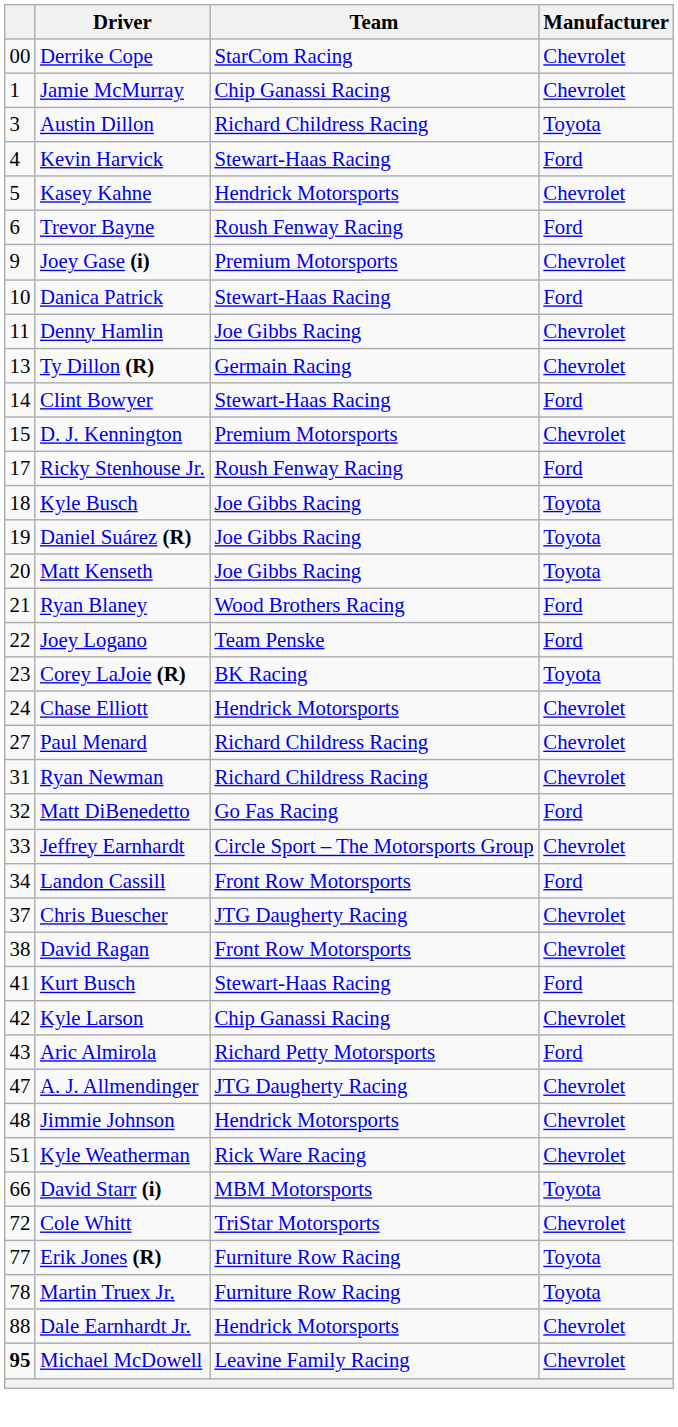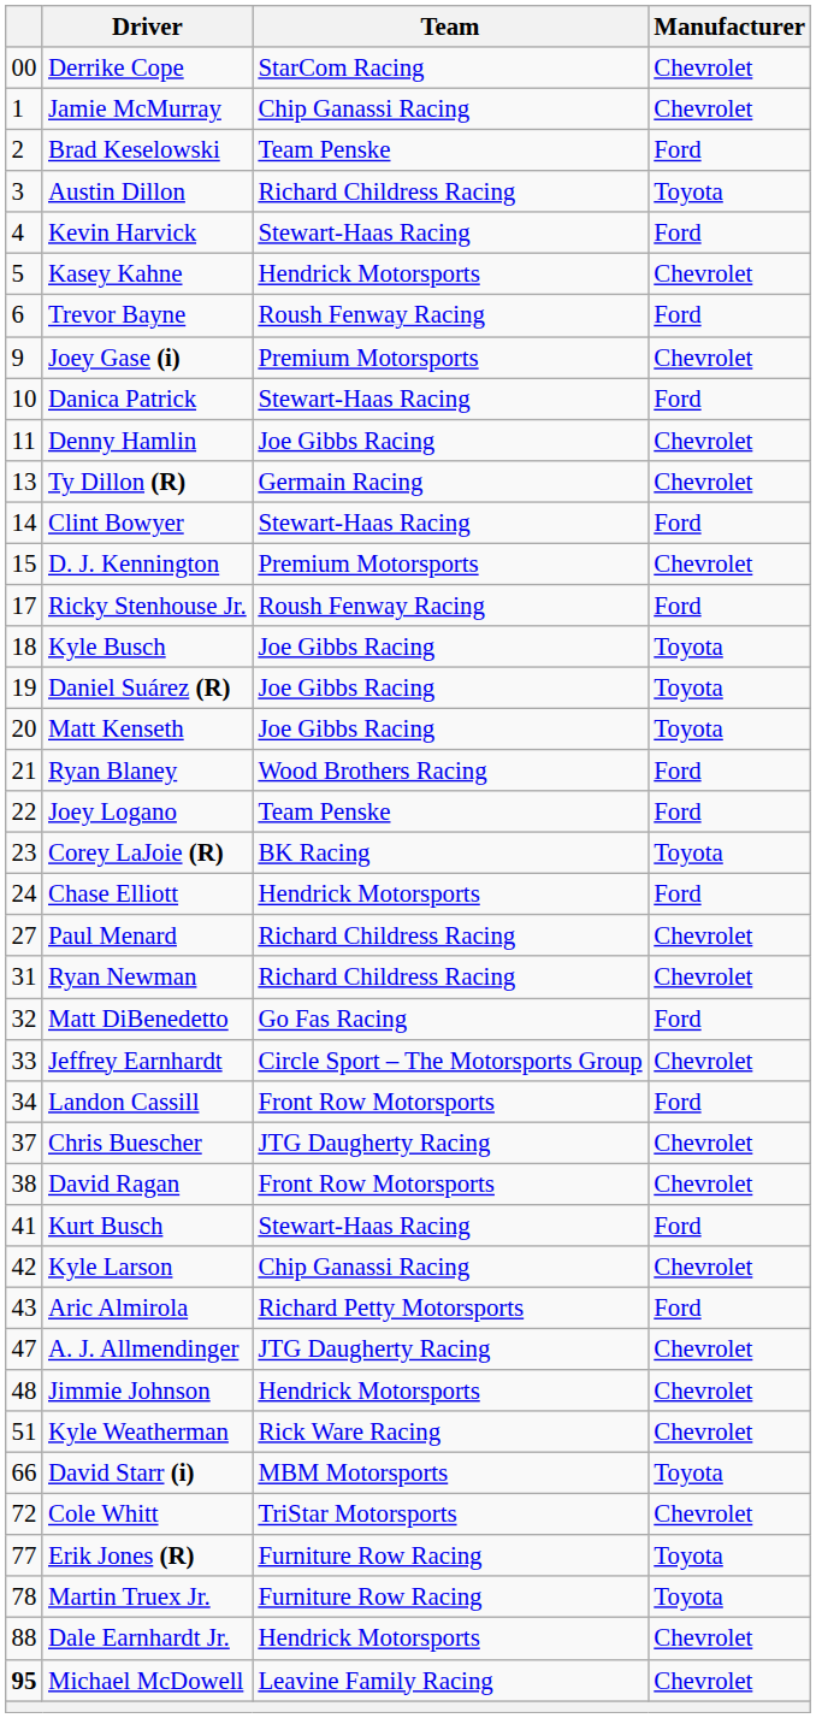 <table class="wikitable" style="font-size:95%">
 <tr>
 <th></th>
 <th>Driver</th>
 <th>Team</th>
 <th>Manufacturer</th>
 </tr>
 <tr>
 <td>00</td>
 <td><a href='#'>Derrike Cope</a></td>
 <td><a href='#'>StarCom Racing</a></td>
 <td><a href='#'>Chevrolet</a></td>
 </tr>
 <tr>
 <td>1</td>
 <td><a href='#'>Jamie McMurray</a></td>
 <td><a href='#'>Chip Ganassi Racing</a></td>
 <td><a href='#'>Chevrolet</a></td>
+</tr>
+<tr>
+<td>2</td>
+<td><a href='#'>Brad Keselowski</a></td>
+<td><a href='#'>Team Penske</a></td>
+<td><a href='#'>Ford</a></td>
 </tr>
 <tr>
 <td>3</td>
 <td><a href='#'>Austin Dillon</a></td>
 <td><a href='#'>Richard Childress Racing</a></td>
 <td><a href='#'>Toyota</a></td>
 </tr>
 <tr>
 <td>4</td>
 <td><a href='#'>Kevin Harvick</a></td>
 <td><a href='#'>Stewart-Haas Racing</a></td>
 <td><a href='#'>Ford</a></td>
 </tr>
 <tr>
 <td>5</td>
 <td><a href='#'>Kasey Kahne</a></td>
 <td><a href='#'>Hendrick Motorsports</a></td>
 <td><a href='#'>Chevrolet</a></td>
 </tr>
 <tr>
 <td>6</td>
 <td><a href='#'>Trevor Bayne</a></td>
 <td><a href='#'>Roush Fenway Racing</a></td>
 <td><a href='#'>Ford</a></td>
 </tr>
 <tr>
 <td>9</td>
 <td><a href='#'>Joey Gase</a> <strong>(i)</strong></td>
 <td><a href='#'>Premium Motorsports</a></td>
 <td><a href='#'>Chevrolet</a></td>
 </tr>
 <tr>
 <td>10</td>
 <td><a href='#'>Danica Patrick</a></td>
 <td><a href='#'>Stewart-Haas Racing</a></td>
 <td><a href='#'>Ford</a></td>
 </tr>
 <tr>
 <td>11</td>
 <td><a href='#'>Denny Hamlin</a></td>
 <td><a href='#'>Joe Gibbs Racing</a></td>
 <td><a href='#'>Chevrolet</a></td>
 </tr>
 <tr>
 <td>13</td>
 <td><a href='#'>Ty Dillon</a> <strong>(R)</strong></td>
 <td><a href='#'>Germain Racing</a></td>
 <td><a href='#'>Chevrolet</a></td>
 </tr>
 <tr>
 <td>14</td>
 <td><a href='#'>Clint Bowyer</a></td>
 <td><a href='#'>Stewart-Haas Racing</a></td>
 <td><a href='#'>Ford</a></td>
 </tr>
 <tr>
 <td>15</td>
 <td><a href='#'>D. J. Kennington</a></td>
 <td><a href='#'>Premium Motorsports</a></td>
 <td><a href='#'>Chevrolet</a></td>
 </tr>
 <tr>
 <td>17</td>
 <td><a href='#'>Ricky Stenhouse Jr.</a></td>
 <td><a href='#'>Roush Fenway Racing</a></td>
 <td><a href='#'>Ford</a></td>
 </tr>
 <tr>
 <td>18</td>
 <td><a href='#'>Kyle Busch</a></td>
 <td><a href='#'>Joe Gibbs Racing</a></td>
 <td><a href='#'>Toyota</a></td>
 </tr>
 <tr>
 <td>19</td>
 <td><a href='#'>Daniel Suárez</a> <strong>(R)</strong></td>
 <td><a href='#'>Joe Gibbs Racing</a></td>
 <td><a href='#'>Toyota</a></td>
 </tr>
 <tr>
 <td>20</td>
 <td><a href='#'>Matt Kenseth</a></td>
 <td><a href='#'>Joe Gibbs Racing</a></td>
 <td><a href='#'>Toyota</a></td>
 </tr>
 <tr>
 <td>21</td>
 <td><a href='#'>Ryan Blaney</a></td>
 <td><a href='#'>Wood Brothers Racing</a></td>
 <td><a href='#'>Ford</a></td>
 </tr>
 <tr>
 <td>22</td>
 <td><a href='#'>Joey Logano</a></td>
 <td><a href='#'>Team Penske</a></td>
 <td><a href='#'>Ford</a></td>
 </tr>
 <tr>
 <td>23</td>
 <td><a href='#'>Corey LaJoie</a> <strong>(R)</strong></td>
 <td><a href='#'>BK Racing</a></td>
 <td><a href='#'>Toyota</a></td>
 </tr>
 <tr>
 <td>24</td>
 <td><a href='#'>Chase Elliott</a></td>
 <td><a href='#'>Hendrick Motorsports</a></td>
-<td><a href='#'>Chevrolet</a></td>
+<td><a href='#'>Ford</a></td>
 </tr>
 <tr>
 <td>27</td>
 <td><a href='#'>Paul Menard</a></td>
 <td><a href='#'>Richard Childress Racing</a></td>
 <td><a href='#'>Chevrolet</a></td>
 </tr>
 <tr>
 <td>31</td>
 <td><a href='#'>Ryan Newman</a></td>
 <td><a href='#'>Richard Childress Racing</a></td>
 <td><a href='#'>Chevrolet</a></td>
 </tr>
 <tr>
 <td>32</td>
 <td><a href='#'>Matt DiBenedetto</a></td>
 <td><a href='#'>Go Fas Racing</a></td>
 <td><a href='#'>Ford</a></td>
 </tr>
 <tr>
 <td>33</td>
 <td><a href='#'>Jeffrey Earnhardt</a></td>
 <td><a href='#'>Circle Sport – The Motorsports Group</a></td>
 <td><a href='#'>Chevrolet</a></td>
 </tr>
 <tr>
 <td>34</td>
 <td><a href='#'>Landon Cassill</a></td>
 <td><a href='#'>Front Row Motorsports</a></td>
 <td><a href='#'>Ford</a></td>
 </tr>
 <tr>
 <td>37</td>
 <td><a href='#'>Chris Buescher</a></td>
 <td><a href='#'>JTG Daugherty Racing</a></td>
 <td><a href='#'>Chevrolet</a></td>
 </tr>
 <tr>
 <td>38</td>
 <td><a href='#'>David Ragan</a></td>
 <td><a href='#'>Front Row Motorsports</a></td>
 <td><a href='#'>Chevrolet</a></td>
 </tr>
 <tr>
 <td>41</td>
 <td><a href='#'>Kurt Busch</a></td>
 <td><a href='#'>Stewart-Haas Racing</a></td>
 <td><a href='#'>Ford</a></td>
 </tr>
 <tr>
 <td>42</td>
 <td><a href='#'>Kyle Larson</a></td>
 <td><a href='#'>Chip Ganassi Racing</a></td>
 <td><a href='#'>Chevrolet</a></td>
 </tr>
 <tr>
 <td>43</td>
 <td><a href='#'>Aric Almirola</a></td>
 <td><a href='#'>Richard Petty Motorsports</a></td>
 <td><a href='#'>Ford</a></td>
 </tr>
 <tr>
 <td>47</td>
 <td><a href='#'>A. J. Allmendinger</a></td>
 <td><a href='#'>JTG Daugherty Racing</a></td>
 <td><a href='#'>Chevrolet</a></td>
 </tr>
 <tr>
 <td>48</td>
 <td><a href='#'>Jimmie Johnson</a></td>
 <td><a href='#'>Hendrick Motorsports</a></td>
 <td><a href='#'>Chevrolet</a></td>
 </tr>
 <tr>
 <td>51</td>
 <td><a href='#'>Kyle Weatherman</a></td>
 <td><a href='#'>Rick Ware Racing</a></td>
 <td><a href='#'>Chevrolet</a></td>
 </tr>
 <tr>
 <td>66</td>
 <td><a href='#'>David Starr</a> <strong>(i)</strong></td>
 <td><a href='#'>MBM Motorsports</a></td>
 <td><a href='#'>Toyota</a></td>
 </tr>
 <tr>
 <td>72</td>
 <td><a href='#'>Cole Whitt</a></td>
 <td><a href='#'>TriStar Motorsports</a></td>
 <td><a href='#'>Chevrolet</a></td>
 </tr>
 <tr>
 <td>77</td>
 <td><a href='#'>Erik Jones</a> <strong>(R)</strong></td>
 <td><a href='#'>Furniture Row Racing</a></td>
 <td><a href='#'>Toyota</a></td>
 </tr>
 <tr>
 <td>78</td>
 <td><a href='#'>Martin Truex Jr.</a></td>
 <td><a href='#'>Furniture Row Racing</a></td>
 <td><a href='#'>Toyota</a></td>
 </tr>
 <tr>
 <td>88</td>
 <td><a href='#'>Dale Earnhardt Jr.</a></td>
 <td><a href='#'>Hendrick Motorsports</a></td>
 <td><a href='#'>Chevrolet</a></td>
 </tr>
 <tr>
 <td><strong>95</strong></td>
 <td><a href='#'>Michael McDowell</a></td>
 <td><a href='#'>Leavine Family Racing</a></td>
 <td><a href='#'>Chevrolet</a></td>
 </tr>
 <tr>
 <th colspan="4"></th>
 </tr>
 </table>
